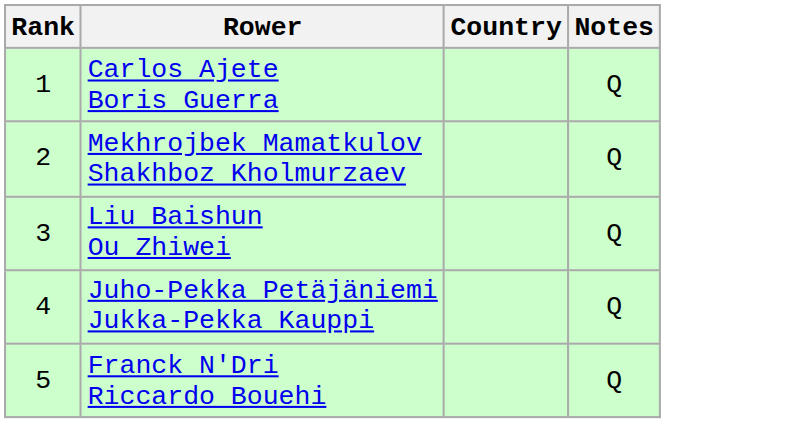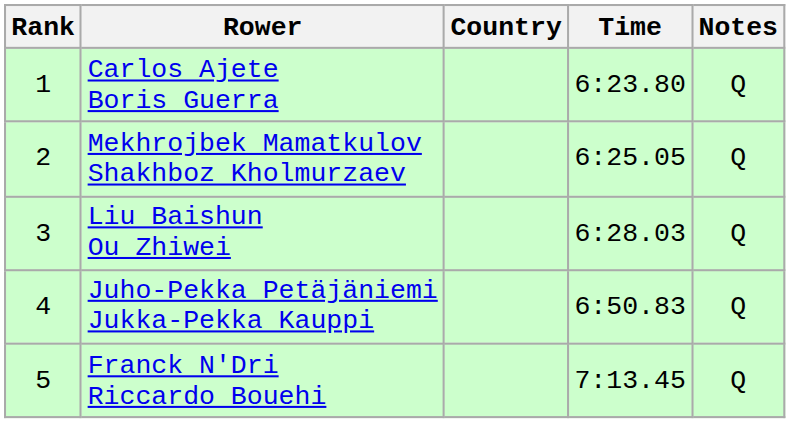 <table class="wikitable" style="text-align:center">
 <tr>
 <th>Rank</th>
 <th>Rower</th>
 <th>Country</th>
+<th>Time</th>
 <th>Notes</th>
 </tr>
 <tr bgcolor=ccffcc>
 <td>1</td>
 <td align="left"><a href='#'>Carlos Ajete</a><br><a href='#'>Boris Guerra</a></td>
 <td align="left"></td>
+<td>6:23.80</td>
 <td>Q</td>
 </tr>
 <tr bgcolor=ccffcc>
 <td>2</td>
 <td align="left"><a href='#'>Mekhrojbek Mamatkulov</a><br><a href='#'>Shakhboz Kholmurzaev</a></td>
 <td align="left"></td>
+<td>6:25.05</td>
 <td>Q</td>
 </tr>
 <tr bgcolor=ccffcc>
 <td>3</td>
 <td align="left"><a href='#'>Liu Baishun</a><br><a href='#'>Ou Zhiwei</a></td>
 <td align="left"></td>
+<td>6:28.03</td>
 <td>Q</td>
 </tr>
 <tr bgcolor=ccffcc>
 <td>4</td>
 <td align="left"><a href='#'>Juho-Pekka Petäjäniemi</a><br><a href='#'>Jukka-Pekka Kauppi</a></td>
 <td align="left"></td>
+<td>6:50.83</td>
 <td>Q</td>
 </tr>
 <tr bgcolor=ccffcc>
 <td>5</td>
 <td align="left"><a href='#'>Franck N'Dri</a><br><a href='#'>Riccardo Bouehi</a></td>
 <td align="left"></td>
+<td>7:13.45</td>
 <td>Q</td>
 </tr>
 </table>
